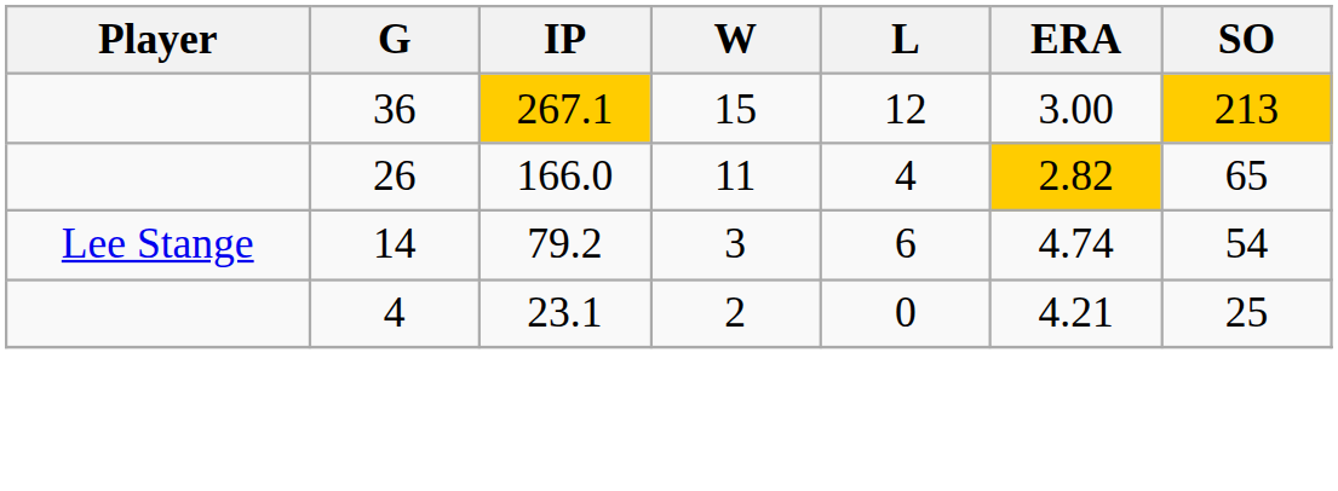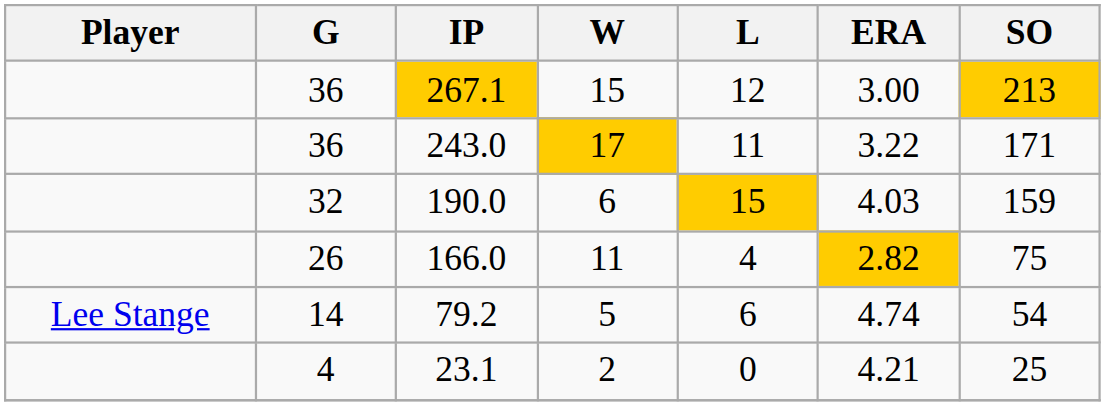 <table class="wikitable sortable">
 <tr>
 <th bgcolor="#DDDDFF" width="16%">Player</th>
 <th bgcolor="#DDDDFF" width="9%">G</th>
 <th bgcolor="#DDDDFF" width="9%">IP</th>
 <th bgcolor="#DDDDFF" width="9%">W</th>
 <th bgcolor="#DDDDFF" width="9%">L</th>
 <th bgcolor="#DDDDFF" width="9%">ERA</th>
 <th bgcolor="#DDDDFF" width="9%">SO</th>
 </tr>
 <tr align="center">
 <td></td>
 <td>36</td>
 <td bgcolor="#FFCC00">267.1</td>
 <td>15</td>
 <td>12</td>
 <td>3.00</td>
 <td bgcolor="#FFCC00">213</td>
 </tr>
 <tr align="center">
 <td></td>
+<td>36</td>
+<td>243.0</td>
+<td bgcolor="#FFCC00">17</td>
+<td>11</td>
+<td>3.22</td>
+<td>171</td>
+</tr>
+<tr align="center">
+<td></td>
+<td>32</td>
+<td>190.0</td>
+<td>6</td>
+<td bgcolor="#FFCC00">15</td>
+<td>4.03</td>
+<td>159</td>
+</tr>
+<tr align="center">
+<td></td>
 <td>26</td>
 <td>166.0</td>
 <td>11</td>
 <td>4</td>
 <td bgcolor="#FFCC00">2.82</td>
-<td>65</td>
+<td>75</td>
 </tr>
 <tr align="center">
 <td><a href='#'>Lee Stange</a></td>
 <td>14</td>
 <td>79.2</td>
-<td>3</td>
+<td>5</td>
 <td>6</td>
 <td>4.74</td>
 <td>54</td>
 </tr>
 <tr align=center>
 <td></td>
 <td>4</td>
 <td>23.1</td>
 <td>2</td>
 <td>0</td>
 <td>4.21</td>
 <td>25</td>
 </tr>
 <tr align="center">
 </tr>
 </table>
